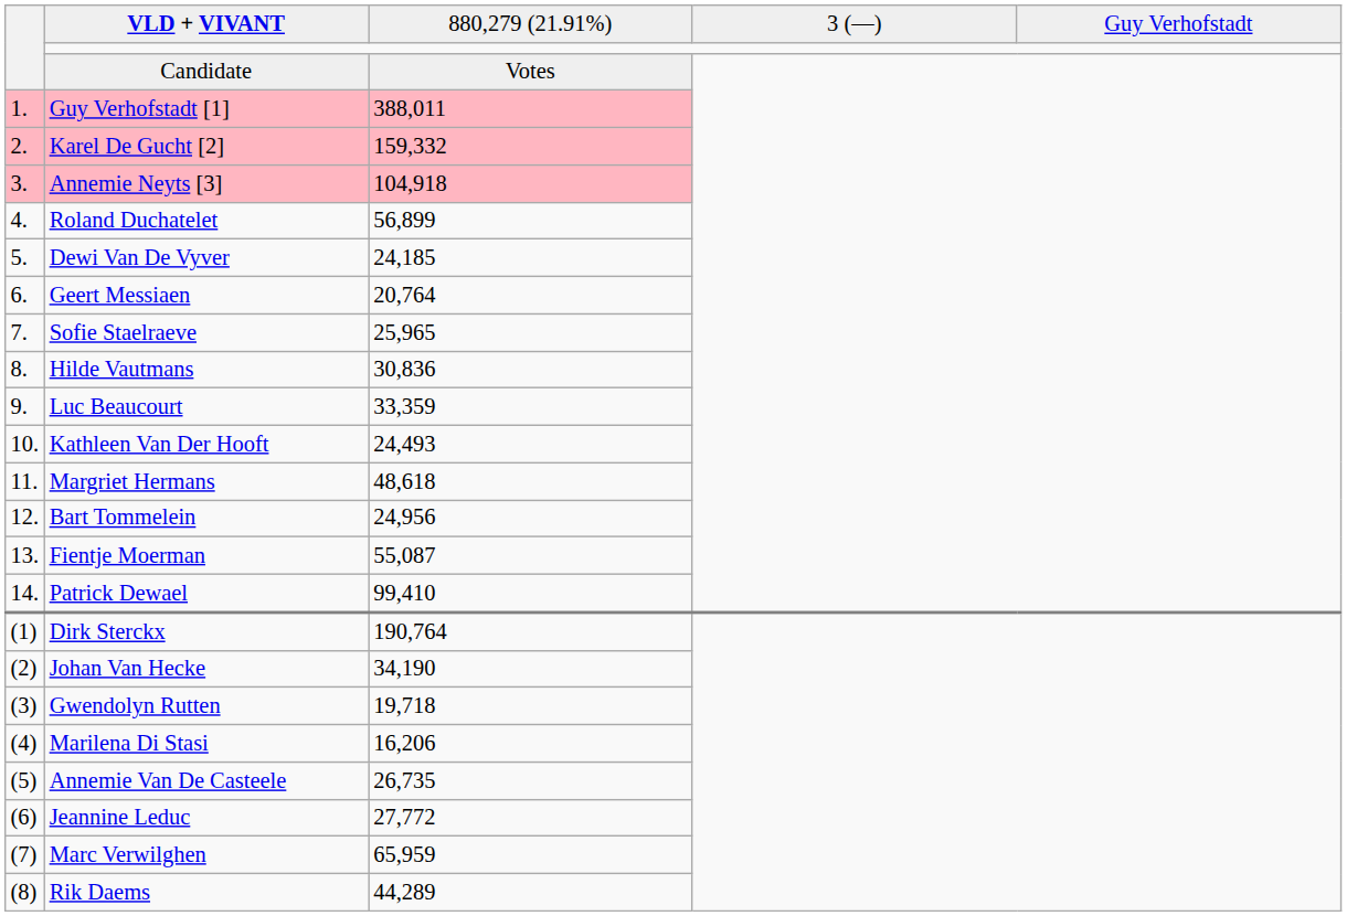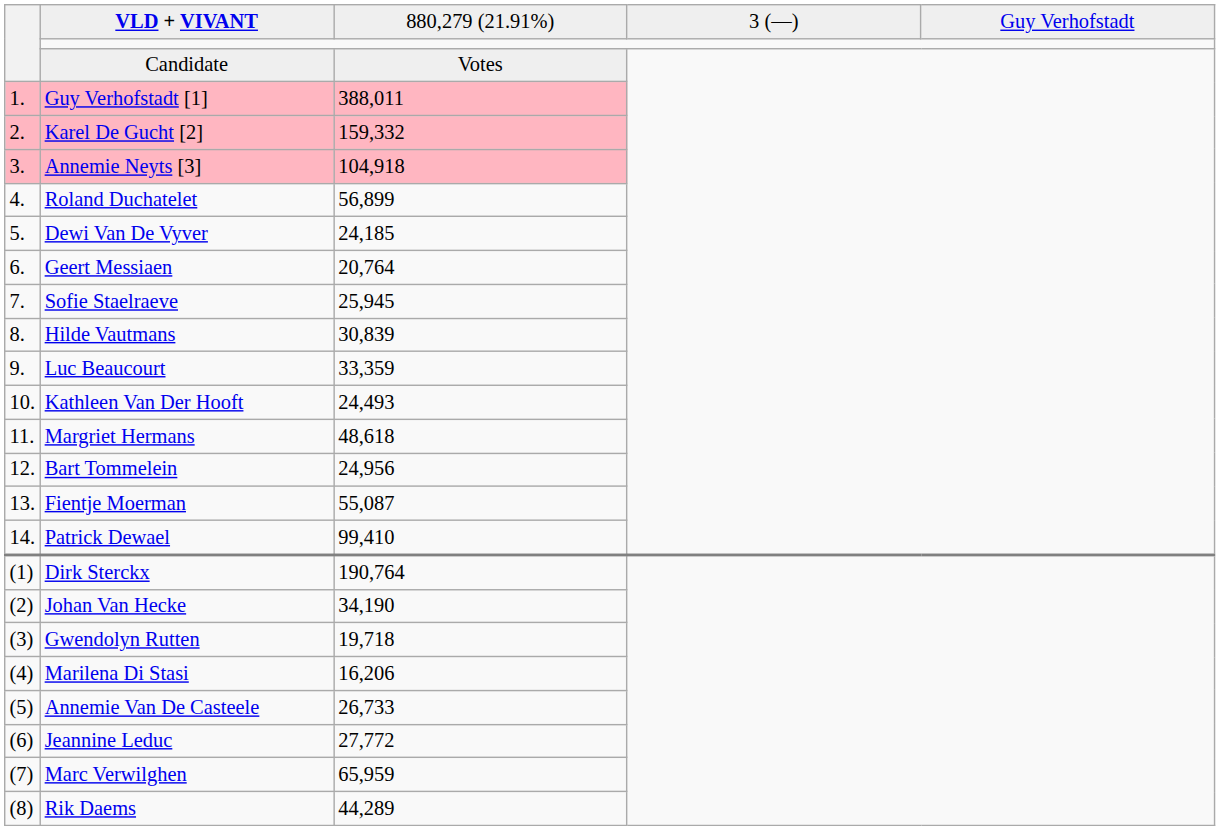 <table class="wikitable collapsible collapsed" style=text-align:left;font-size:90%>
 <tr>
 <th rowspan=3></th>
 <td bgcolor=efefef width=200 align=center><strong> <a href='#'>VLD</a> + <a href='#'>VIVANT</a></strong></td>
 <td bgcolor=efefef width=200 align=center>880,279 (21.91%)</td>
 <td bgcolor=efefef width=200 align=center>3 (—)</td>
 <td bgcolor=efefef width=200 align=center><a href='#'>Guy Verhofstadt</a></td>
 </tr>
 <tr>
 <td colspan=4 bgcolor=></td>
 </tr>
 <tr>
 <td bgcolor=efefef align=center>Candidate</td>
 <td bgcolor=efefef align=center>Votes</td>
 </tr>
 <tr bgcolor=lightpink>
 <td>1.</td>
 <td><a href='#'>Guy Verhofstadt</a> [1]</td>
 <td>388,011</td>
 </tr>
 <tr bgcolor=lightpink>
 <td>2.</td>
 <td><a href='#'>Karel De Gucht</a> [2]</td>
 <td>159,332</td>
 </tr>
 <tr bgcolor=lightpink>
 <td>3.</td>
 <td><a href='#'>Annemie Neyts</a> [3]</td>
 <td>104,918</td>
 </tr>
 <tr>
 <td>4.</td>
 <td><a href='#'>Roland Duchatelet</a></td>
 <td>56,899</td>
 </tr>
 <tr>
 <td>5.</td>
 <td><a href='#'>Dewi Van De Vyver</a></td>
 <td>24,185</td>
 </tr>
 <tr>
 <td>6.</td>
 <td><a href='#'>Geert Messiaen</a></td>
 <td>20,764</td>
 </tr>
 <tr>
 <td>7.</td>
 <td><a href='#'>Sofie Staelraeve</a></td>
-<td>25,965</td>
+<td>25,945</td>
 </tr>
 <tr>
 <td>8.</td>
 <td><a href='#'>Hilde Vautmans</a></td>
-<td>30,836</td>
+<td>30,839</td>
 </tr>
 <tr>
 <td>9.</td>
 <td><a href='#'>Luc Beaucourt</a></td>
 <td>33,359</td>
 </tr>
 <tr>
 <td>10.</td>
 <td><a href='#'>Kathleen Van Der Hooft</a></td>
 <td>24,493</td>
 </tr>
 <tr>
 <td>11.</td>
 <td><a href='#'>Margriet Hermans</a></td>
 <td>48,618</td>
 </tr>
 <tr>
 <td>12.</td>
 <td><a href='#'>Bart Tommelein</a></td>
 <td>24,956</td>
 </tr>
 <tr>
 <td>13.</td>
 <td><a href='#'>Fientje Moerman</a></td>
 <td>55,087</td>
 </tr>
 <tr>
 <td>14.</td>
 <td><a href='#'>Patrick Dewael</a></td>
 <td>99,410</td>
 </tr>
 <tr style="border-top:2px solid gray;">
 <td>(1)</td>
 <td><a href='#'>Dirk Sterckx</a></td>
 <td>190,764</td>
 </tr>
 <tr>
 <td>(2)</td>
 <td><a href='#'>Johan Van Hecke</a></td>
 <td>34,190</td>
 </tr>
 <tr>
 <td>(3)</td>
 <td><a href='#'>Gwendolyn Rutten</a></td>
 <td>19,718</td>
 </tr>
 <tr>
 <td>(4)</td>
 <td><a href='#'>Marilena Di Stasi</a></td>
 <td>16,206</td>
 </tr>
 <tr>
 <td>(5)</td>
 <td><a href='#'>Annemie Van De Casteele</a></td>
-<td>26,735</td>
+<td>26,733</td>
 </tr>
 <tr>
 <td>(6)</td>
 <td><a href='#'>Jeannine Leduc</a></td>
 <td>27,772</td>
 </tr>
 <tr>
 <td>(7)</td>
 <td><a href='#'>Marc Verwilghen</a></td>
 <td>65,959</td>
 </tr>
 <tr>
 <td>(8)</td>
 <td><a href='#'>Rik Daems</a></td>
 <td>44,289</td>
 </tr>
 </table>
